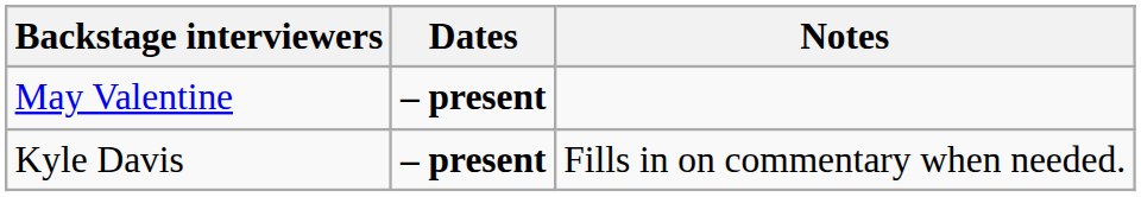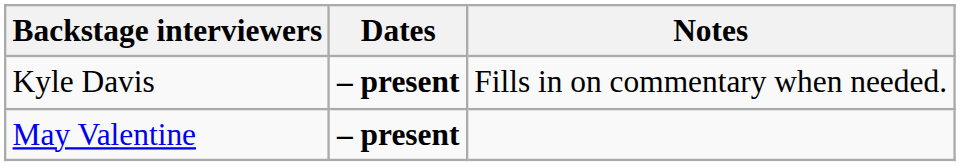 <table class="sortable wikitable" style="font-size:85%; text-align:left;">
 <tr>
 <th>Backstage interviewers</th>
 <th>Dates</th>
 <th>Notes</th>
 </tr>
 <tr>
+<td>Kyle Davis</td>
+<td><strong> – present</strong></td>
+<td>Fills in on commentary when needed.</td>
+</tr>
+<tr>
 <td><a href='#'>May Valentine</a></td>
 <td><strong> – present</strong></td>
 <td></td>
 </tr>
-<tr>
-<td>Kyle Davis</td>
-<td><strong> – present</strong></td>
-<td>Fills in on commentary when needed.</td>
-</tr>
 </table>
